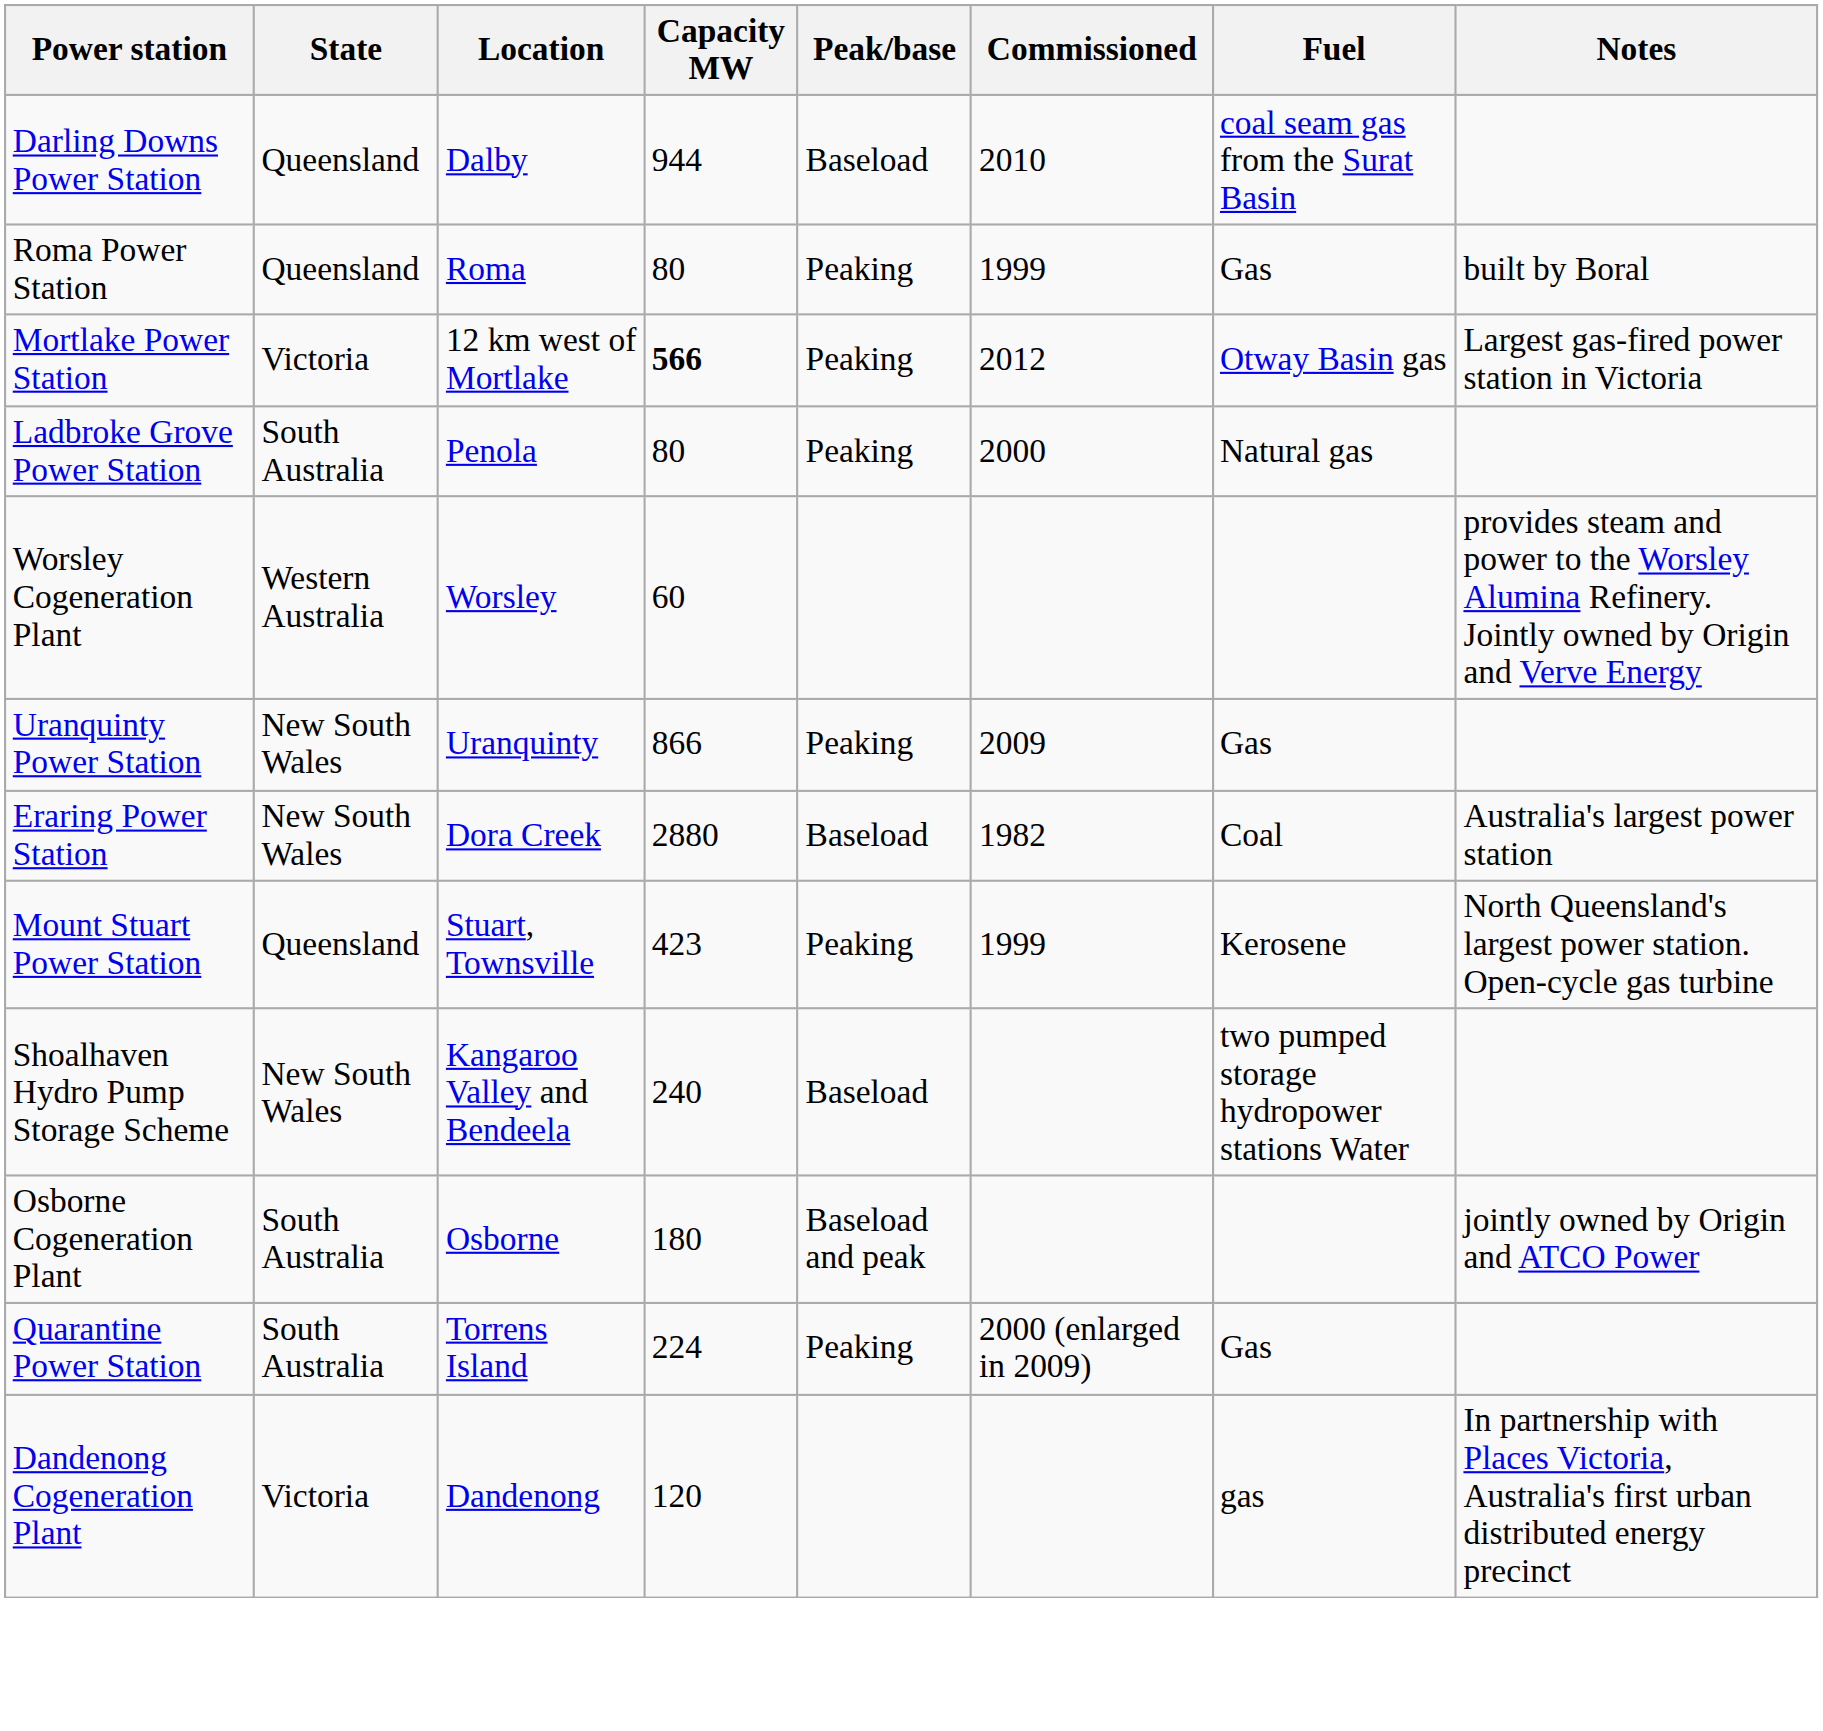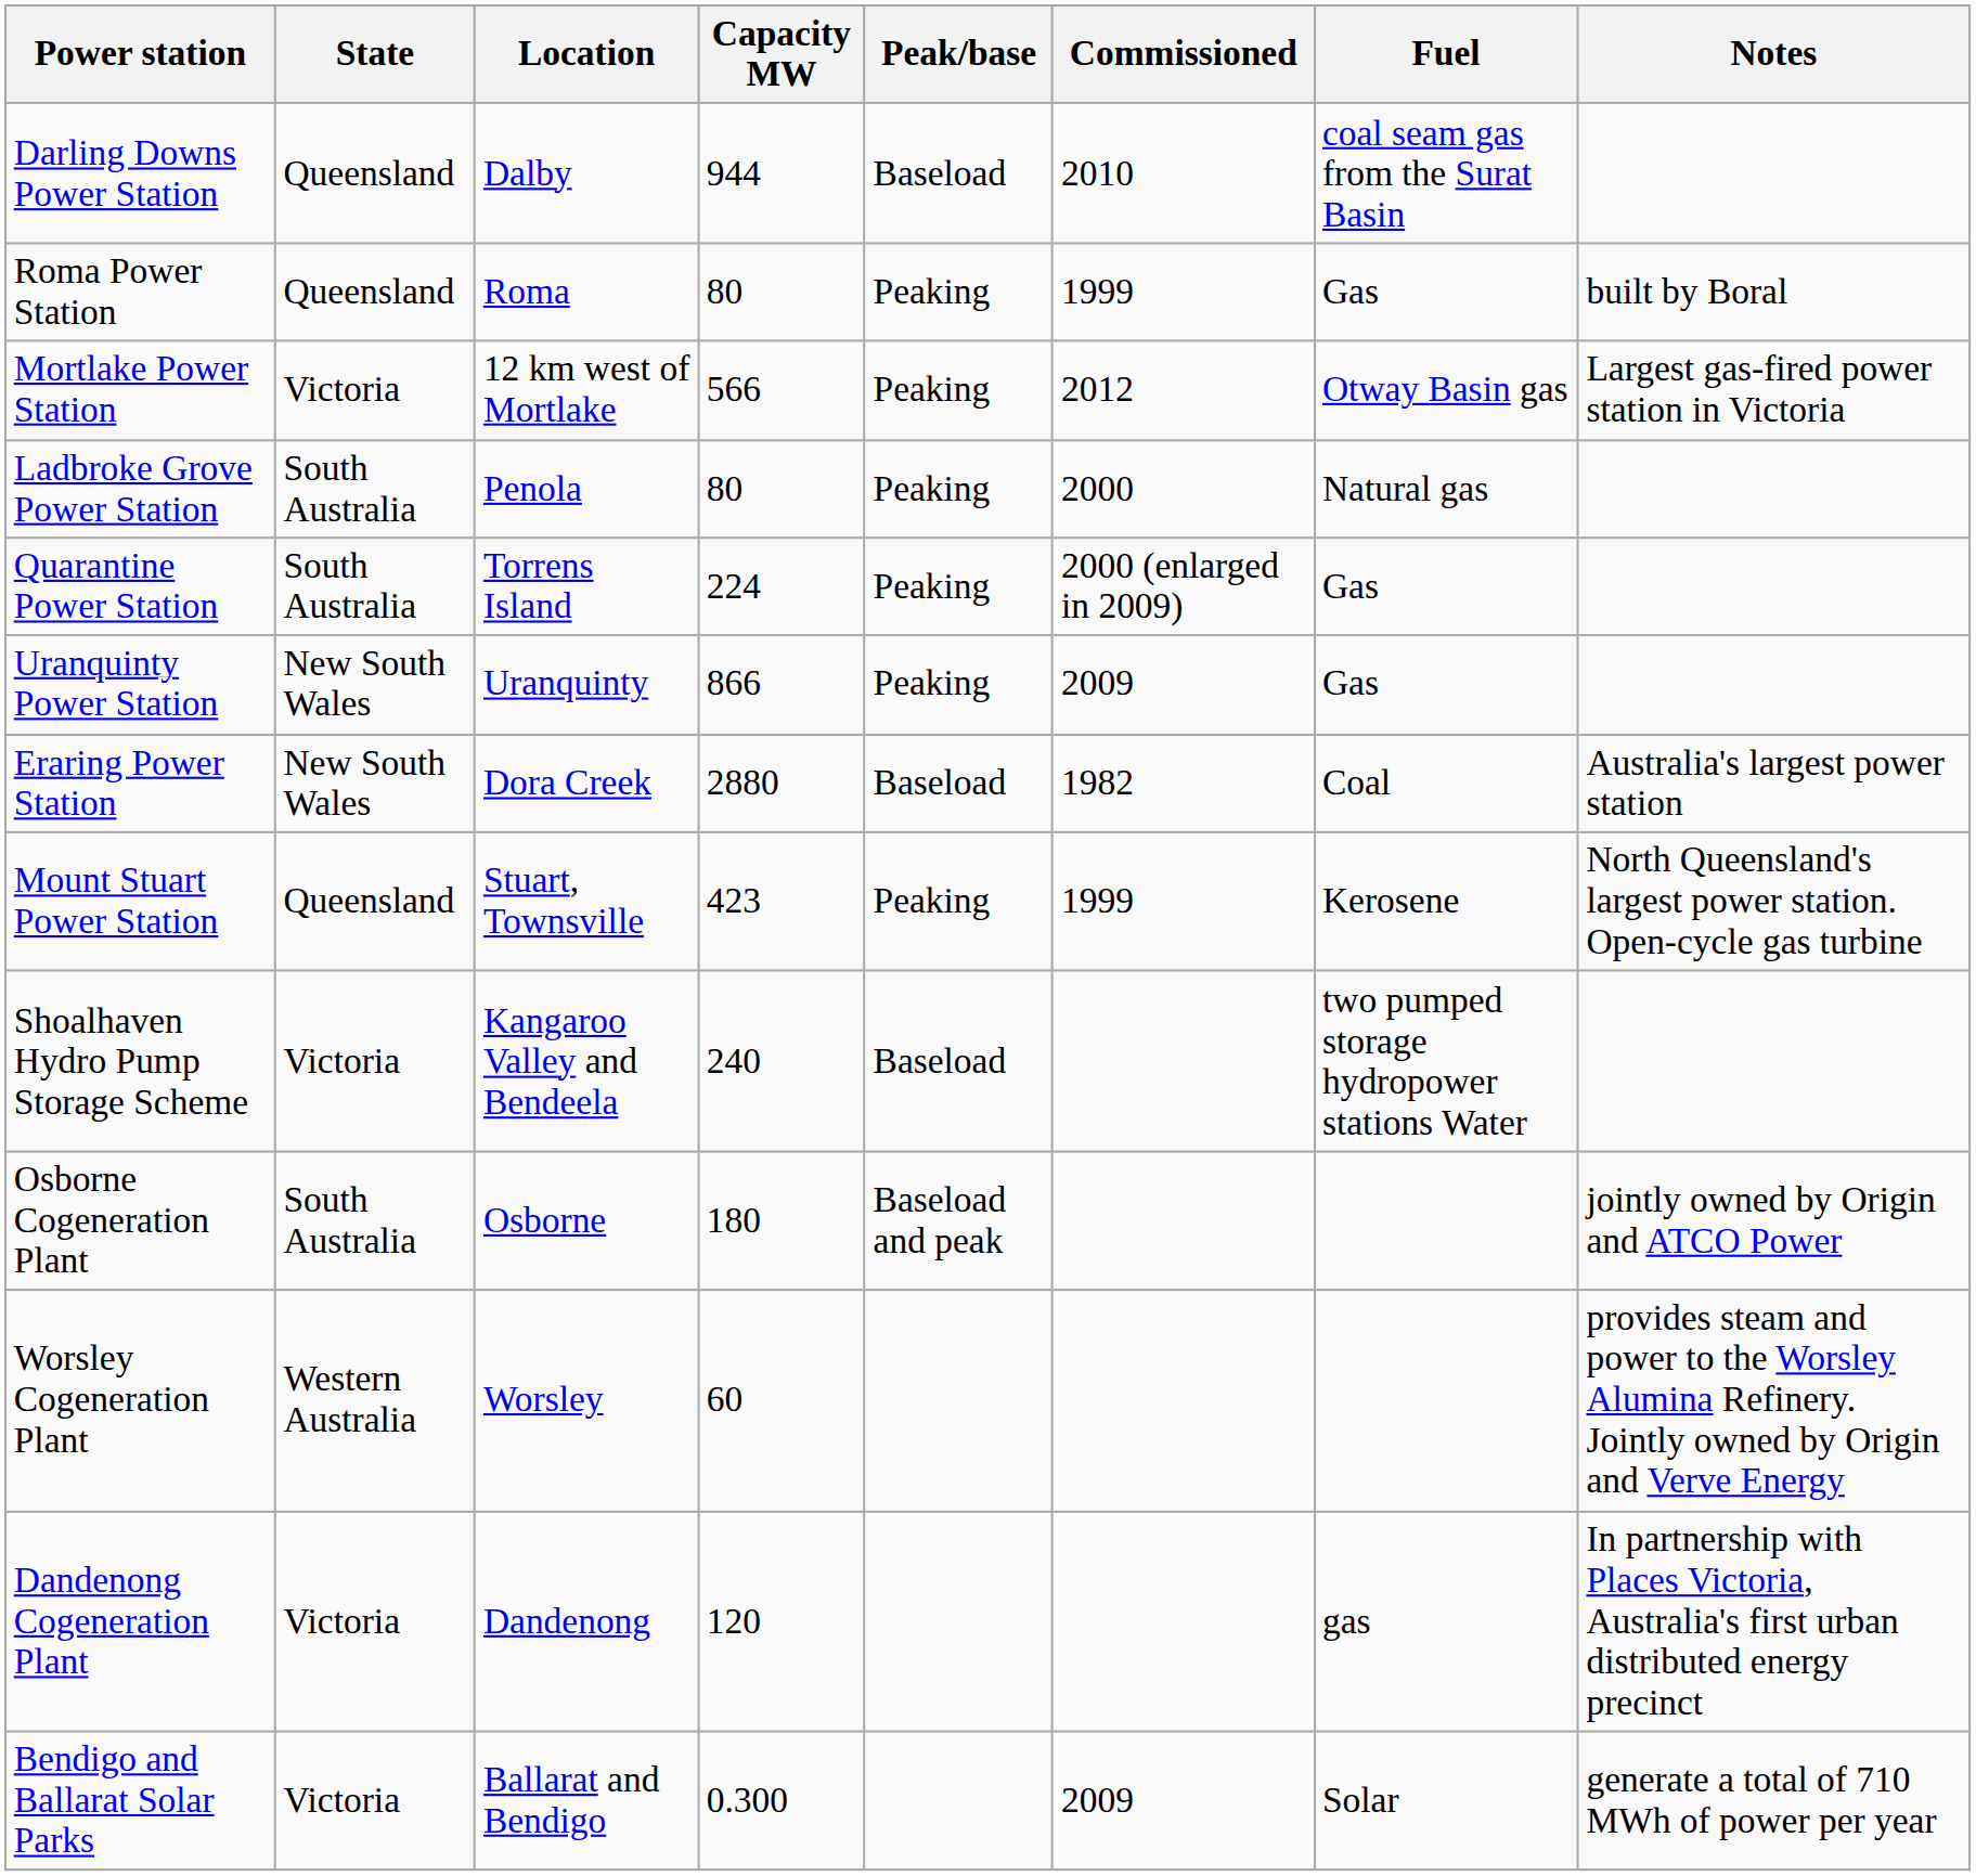 <table class="wikitable sortable">
 <tr>
 <th>Power station</th>
 <th>State</th>
 <th>Location</th>
 <th>Capacity MW</th>
 <th>Peak/base</th>
 <th>Commissioned</th>
 <th>Fuel</th>
 <th>Notes</th>
 </tr>
 <tr>
 <td><a href='#'>Darling Downs Power Station</a></td>
 <td>Queensland</td>
 <td><a href='#'>Dalby</a></td>
 <td>944</td>
 <td>Baseload</td>
 <td>2010</td>
 <td><a href='#'>coal seam gas</a> from the <a href='#'>Surat Basin</a></td>
 </tr>
 <tr>
 <td>Roma Power Station</td>
 <td>Queensland</td>
 <td><a href='#'>Roma</a></td>
 <td>80</td>
 <td>Peaking</td>
 <td>1999</td>
 <td>Gas</td>
 <td>built by Boral</td>
 </tr>
 <tr>
 <td><a href='#'>Mortlake Power Station</a></td>
 <td>Victoria</td>
 <td>12 km west of <a href='#'>Mortlake</a></td>
-<td><strong>566</strong></td>
+<td>566</td>
 <td>Peaking</td>
 <td>2012</td>
 <td><a href='#'>Otway Basin</a> gas</td>
 <td>Largest gas-fired power station in Victoria</td>
 </tr>
 <tr>
 <td><a href='#'>Ladbroke Grove Power Station</a></td>
 <td>South Australia</td>
 <td><a href='#'>Penola</a></td>
 <td>80</td>
 <td>Peaking</td>
 <td>2000</td>
 <td>Natural gas</td>
 <td></td>
 </tr>
 <tr>
-<td>Worsley Cogeneration Plant</td>
-<td>Western Australia</td>
-<td><a href='#'>Worsley</a></td>
-<td>60</td>
+<td><a href='#'>Quarantine Power Station</a></td>
+<td>South Australia</td>
+<td><a href='#'>Torrens Island</a></td>
+<td>224</td>
+<td>Peaking</td>
+<td>2000 (enlarged in 2009)</td>
+<td>Gas</td>
 <td></td>
-<td></td>
-<td></td>
-<td>provides steam and power to the <a href='#'>Worsley Alumina</a> Refinery. Jointly owned by Origin and <a href='#'>Verve Energy</a></td>
 </tr>
 <tr>
 <td><a href='#'>Uranquinty Power Station</a></td>
 <td>New South Wales</td>
 <td><a href='#'>Uranquinty</a></td>
 <td>866</td>
 <td>Peaking</td>
 <td>2009</td>
 <td>Gas</td>
 <td></td>
 </tr>
 <tr>
 <td><a href='#'>Eraring Power Station</a></td>
 <td>New South Wales</td>
 <td><a href='#'>Dora Creek</a></td>
 <td>2880</td>
 <td>Baseload</td>
 <td>1982</td>
 <td>Coal</td>
 <td>Australia's largest power station</td>
 </tr>
 <tr>
 <td><a href='#'>Mount Stuart Power Station</a></td>
 <td>Queensland</td>
 <td><a href='#'>Stuart</a>, <a href='#'>Townsville</a></td>
 <td>423</td>
 <td>Peaking</td>
 <td>1999</td>
 <td>Kerosene</td>
 <td>North Queensland's largest power station. Open-cycle gas turbine</td>
 </tr>
 <tr>
 <td>Shoalhaven Hydro Pump Storage Scheme</td>
-<td>New South Wales</td>
+<td>Victoria</td>
 <td><a href='#'>Kangaroo Valley</a> and <a href='#'>Bendeela</a></td>
 <td>240</td>
 <td>Baseload</td>
 <td></td>
 <td>two pumped storage hydropower stations Water</td>
 </tr>
 <tr>
 <td>Osborne Cogeneration Plant</td>
 <td>South Australia</td>
 <td><a href='#'>Osborne</a></td>
 <td>180</td>
 <td>Baseload and peak</td>
 <td></td>
 <td></td>
 <td>jointly owned by Origin and <a href='#'>ATCO Power</a></td>
 </tr>
 <tr>
-<td><a href='#'>Quarantine Power Station</a></td>
-<td>South Australia</td>
-<td><a href='#'>Torrens Island</a></td>
-<td>224</td>
-<td>Peaking</td>
-<td>2000 (enlarged in 2009)</td>
-<td>Gas</td>
+<td>Worsley Cogeneration Plant</td>
+<td>Western Australia</td>
+<td><a href='#'>Worsley</a></td>
+<td>60</td>
 <td></td>
+<td></td>
+<td></td>
+<td>provides steam and power to the <a href='#'>Worsley Alumina</a> Refinery. Jointly owned by Origin and <a href='#'>Verve Energy</a></td>
 </tr>
 <tr>
 <td><a href='#'>Dandenong Cogeneration Plant</a></td>
 <td>Victoria</td>
 <td><a href='#'>Dandenong</a></td>
 <td>120</td>
 <td></td>
 <td></td>
 <td>gas</td>
 <td>In partnership with <a href='#'>Places Victoria</a>, Australia's first urban distributed energy precinct</td>
 </tr>
+<tr>
+<td><a href='#'>Bendigo and Ballarat Solar Parks</a></td>
+<td>Victoria</td>
+<td><a href='#'>Ballarat</a> and <a href='#'>Bendigo</a></td>
+<td>0.300</td>
+<td></td>
+<td>2009</td>
+<td>Solar</td>
+<td>generate a total of 710 MWh of power per year</td>
+</tr>
 </table>
